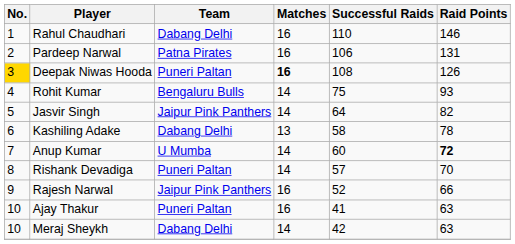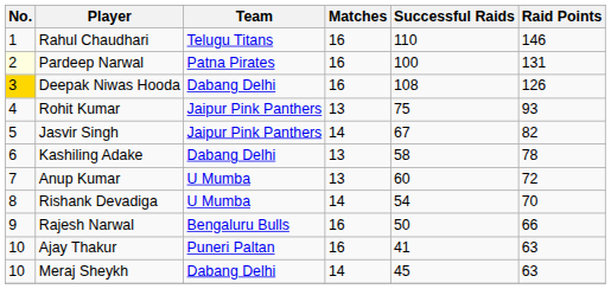 <table class="wikitable sortable">
 <tr>
 <th>No.</th>
 <th>Player</th>
 <th>Team</th>
 <th>Matches</th>
 <th>Successful Raids</th>
 <th>Raid Points</th>
 </tr>
 <tr>
 <td>1</td>
 <td>Rahul Chaudhari</td>
-<td><a href='#'>Dabang Delhi</a></td>
+<td><a href='#'>Telugu Titans</a></td>
 <td>16</td>
 <td>110</td>
 <td>146</td>
 </tr>
 <tr>
-<td>2</td>
+<td style="background: lightyellow;">2</td>
 <td>Pardeep Narwal</td>
 <td><a href='#'>Patna Pirates</a></td>
 <td>16</td>
-<td>106</td>
+<td>100</td>
 <td>131</td>
 </tr>
 <tr>
 <td style="background: gold;">3</td>
 <td>Deepak Niwas Hooda</td>
-<td><a href='#'>Puneri Paltan</a></td>
-<td><strong>16</strong></td>
+<td><a href='#'>Dabang Delhi</a></td>
+<td>16</td>
 <td>108</td>
 <td>126</td>
 </tr>
 <tr>
 <td>4</td>
 <td>Rohit Kumar</td>
-<td><a href='#'>Bengaluru Bulls</a></td>
-<td>14</td>
+<td><a href='#'>Jaipur Pink Panthers</a></td>
+<td>13</td>
 <td>75</td>
 <td>93</td>
 </tr>
 <tr>
 <td>5</td>
 <td>Jasvir Singh</td>
 <td><a href='#'>Jaipur Pink Panthers</a></td>
 <td>14</td>
-<td>64</td>
+<td>67</td>
 <td>82</td>
 </tr>
 <tr>
 <td>6</td>
 <td>Kashiling Adake</td>
 <td><a href='#'>Dabang Delhi</a></td>
 <td>13</td>
 <td>58</td>
 <td>78</td>
 </tr>
 <tr>
 <td>7</td>
 <td>Anup Kumar</td>
 <td><a href='#'>U Mumba</a></td>
-<td>14</td>
+<td>13</td>
 <td>60</td>
-<td><strong>72</strong></td>
+<td>72</td>
 </tr>
 <tr>
 <td>8</td>
 <td>Rishank Devadiga</td>
-<td><a href='#'>Puneri Paltan</a></td>
+<td><a href='#'>U Mumba</a></td>
 <td>14</td>
-<td>57</td>
+<td>54</td>
 <td>70</td>
 </tr>
 <tr>
 <td>9</td>
 <td>Rajesh Narwal</td>
-<td><a href='#'>Jaipur Pink Panthers</a></td>
+<td><a href='#'>Bengaluru Bulls</a></td>
 <td>16</td>
-<td>52</td>
+<td>50</td>
 <td>66</td>
 </tr>
 <tr>
 <td>10</td>
 <td>Ajay Thakur</td>
 <td><a href='#'>Puneri Paltan</a></td>
 <td>16</td>
 <td>41</td>
 <td>63</td>
 </tr>
 <tr>
 <td>10</td>
 <td>Meraj Sheykh</td>
 <td><a href='#'>Dabang Delhi</a></td>
 <td>14</td>
-<td>42</td>
+<td>45</td>
 <td>63</td>
 </tr>
 <tr>
 </tr>
 </table>
